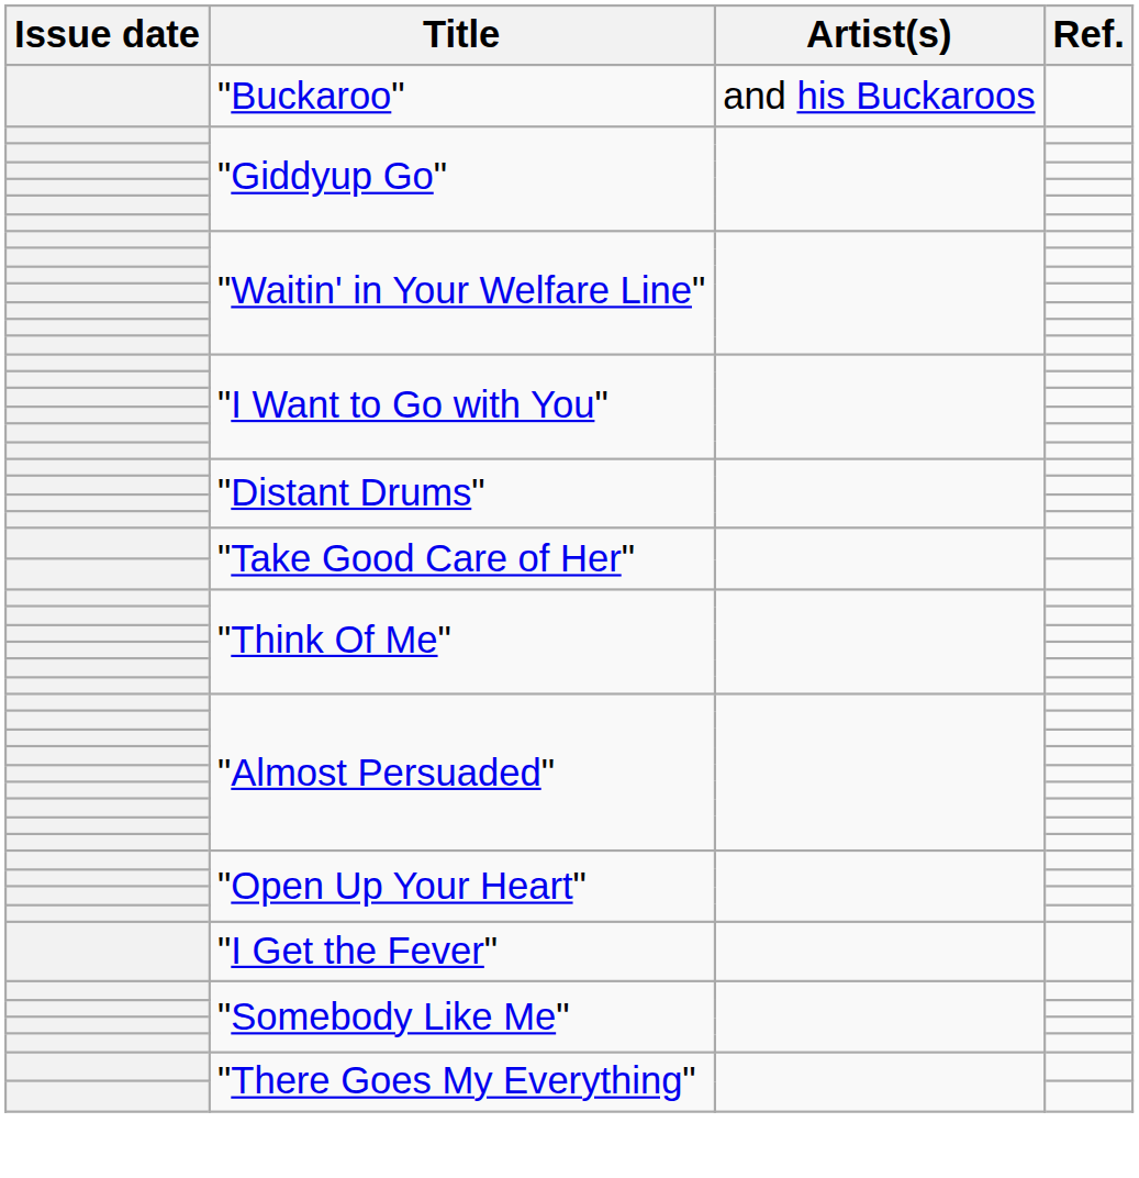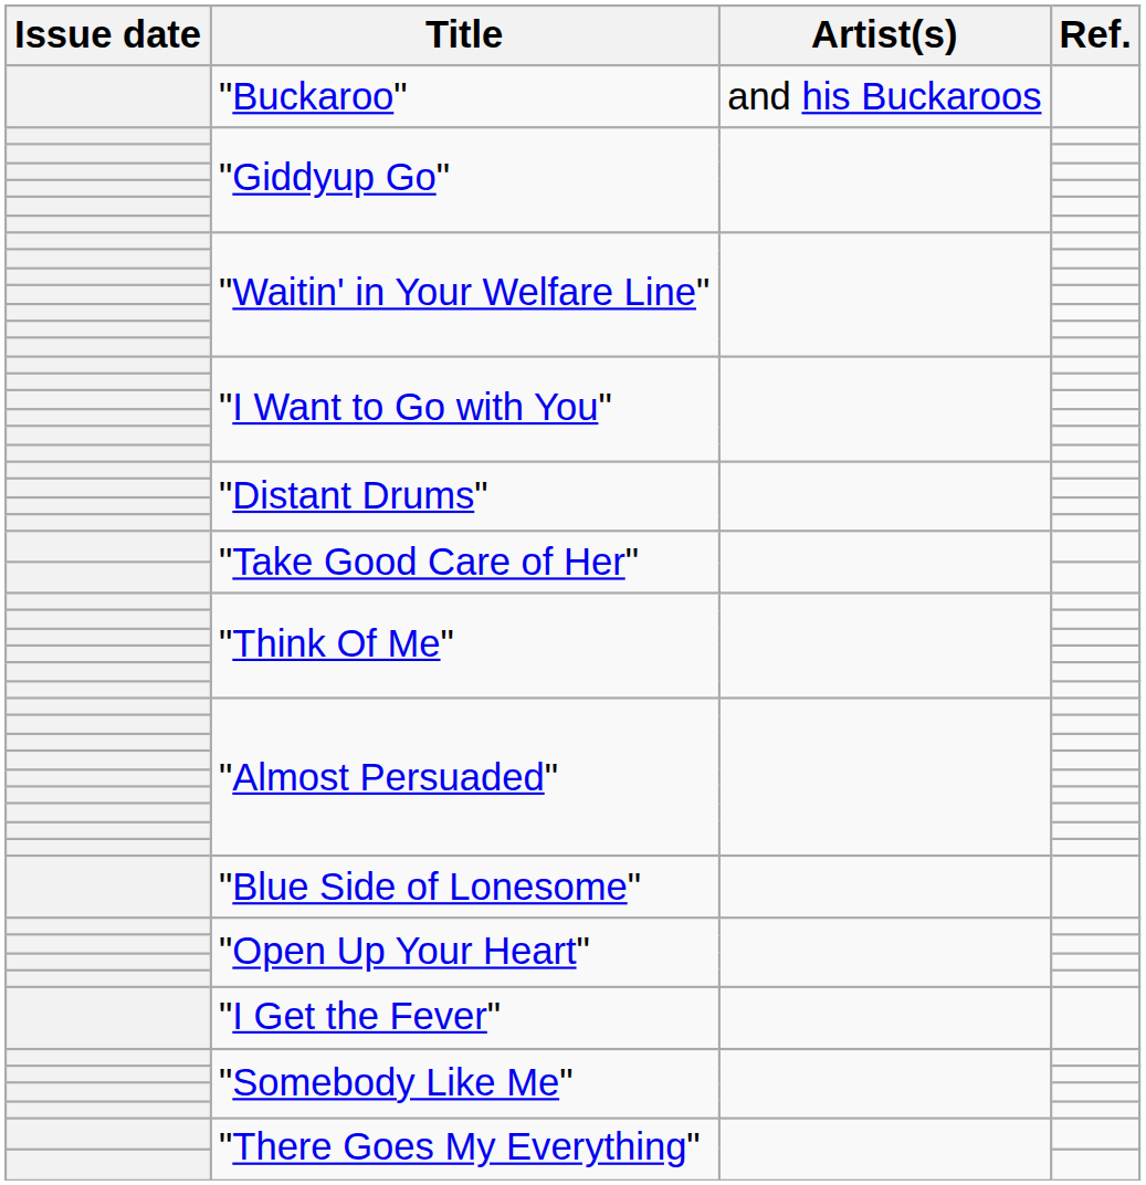 <table class="wikitable sortable plainrowheaders">
 <tr>
 <th scope=col>Issue date</th>
 <th scope=col>Title</th>
 <th scope=col>Artist(s)</th>
 <th scope=col class=unsortable>Ref.</th>
 </tr>
 <tr>
 <th scope=row></th>
 <td rowspan="1">"<a href='#'>Buckaroo</a>"</td>
 <td rowspan="1"> and <a href='#'>his Buckaroos</a></td>
 <td rowspan="1" align=center></td>
 </tr>
 <tr>
 <th scope=row></th>
 <td rowspan="6">"<a href='#'>Giddyup Go</a>"</td>
 <td rowspan="6"></td>
 <td rowspan="1" align=center></td>
 </tr>
 <tr>
 <th scope=row></th>
 <td rowspan="1" align=center></td>
 </tr>
 <tr>
 <th scope=row></th>
 <td rowspan="1" align=center></td>
 </tr>
 <tr>
 <th scope=row></th>
 <td rowspan="1" align=center></td>
 </tr>
 <tr>
 <th scope=row></th>
 <td rowspan="1" align=center></td>
 </tr>
 <tr>
 <th scope=row></th>
 <td rowspan="1" align=center></td>
 </tr>
 <tr>
 <th scope=row></th>
 <td rowspan="7">"<a href='#'>Waitin' in Your Welfare Line</a>"</td>
 <td rowspan="7"></td>
 <td rowspan="1" align=center></td>
 </tr>
 <tr>
 <th scope=row></th>
 <td rowspan="1" align=center></td>
 </tr>
 <tr>
 <th scope=row></th>
 <td rowspan="1" align=center></td>
 </tr>
 <tr>
 <th scope=row></th>
 <td rowspan="1" align=center></td>
 </tr>
 <tr>
 <th scope=row></th>
 <td rowspan="1" align=center></td>
 </tr>
 <tr>
 <th scope=row></th>
 <td rowspan="1" align=center></td>
 </tr>
 <tr>
 <th scope=row></th>
 <td rowspan="1" align=center></td>
 </tr>
 <tr>
 <th scope=row></th>
 <td rowspan="6">"<a href='#'>I Want to Go with You</a>"</td>
 <td rowspan="6"></td>
 <td rowspan="1" align=center></td>
 </tr>
 <tr>
 <th scope=row></th>
 <td rowspan="1" align=center></td>
 </tr>
 <tr>
 <th scope=row></th>
 <td rowspan="1" align=center></td>
 </tr>
 <tr>
 <th scope=row></th>
 <td rowspan="1" align=center></td>
 </tr>
 <tr>
 <th scope=row></th>
 <td rowspan="1" align=center></td>
 </tr>
 <tr>
 <th scope=row></th>
 <td rowspan="1" align=center></td>
 </tr>
 <tr>
 <th scope=row></th>
 <td rowspan="4">"<a href='#'>Distant Drums</a>"</td>
 <td rowspan="4"></td>
 <td rowspan="1" align=center></td>
 </tr>
 <tr>
 <th scope=row></th>
 <td rowspan="1" align=center></td>
 </tr>
 <tr>
 <th scope=row></th>
 <td rowspan="1" align=center></td>
 </tr>
 <tr>
 <th scope=row></th>
 <td rowspan="1" align=center></td>
 </tr>
 <tr>
 <th scope=row></th>
 <td rowspan="2">"<a href='#'>Take Good Care of Her</a>"</td>
 <td rowspan="2"></td>
 <td rowspan="1" align=center></td>
 </tr>
 <tr>
 <th scope=row></th>
 <td rowspan="1" align=center></td>
 </tr>
 <tr>
 <th scope=row></th>
 <td rowspan="6">"<a href='#'>Think Of Me</a>"</td>
 <td rowspan="6"></td>
 <td rowspan="1" align=center></td>
 </tr>
 <tr>
 <th scope=row></th>
 <td rowspan="1" align=center></td>
 </tr>
 <tr>
 <th scope=row></th>
 <td rowspan="1" align=center></td>
 </tr>
 <tr>
 <th scope=row></th>
 <td rowspan="1" align=center></td>
 </tr>
 <tr>
 <th scope=row></th>
 <td rowspan="1" align=center></td>
 </tr>
 <tr>
 <th scope=row></th>
 <td rowspan="1" align=center></td>
 </tr>
 <tr>
 <th scope=row></th>
 <td rowspan="9">"<a href='#'>Almost Persuaded</a>"</td>
 <td rowspan="9"></td>
 <td rowspan="1" align=center></td>
 </tr>
 <tr>
 <th scope=row></th>
 <td rowspan="1" align=center></td>
 </tr>
 <tr>
 <th scope=row></th>
 <td rowspan="1" align=center></td>
 </tr>
 <tr>
 <th scope=row></th>
 <td rowspan="1" align=center></td>
 </tr>
 <tr>
 <th scope=row></th>
 <td rowspan="1" align=center></td>
 </tr>
 <tr>
 <th scope=row></th>
 <td rowspan="1" align=center></td>
 </tr>
 <tr>
 <th scope=row></th>
 <td rowspan="1" align=center></td>
 </tr>
 <tr>
 <th scope=row></th>
 <td rowspan="1" align=center></td>
 </tr>
 <tr>
 <th scope=row></th>
 <td rowspan="1" align=center></td>
 </tr>
 <tr>
 <th scope=row></th>
+<td rowspan="1">"<a href='#'>Blue Side of Lonesome</a>"</td>
+<td rowspan="1"></td>
+<td rowspan="1" align=center></td>
+</tr>
+<tr>
+<th scope=row></th>
 <td rowspan="4">"<a href='#'>Open Up Your Heart</a>"</td>
 <td rowspan="4"></td>
 <td rowspan="1" align=center></td>
 </tr>
 <tr>
 <th scope=row></th>
 <td rowspan="1" align=center></td>
 </tr>
 <tr>
 <th scope=row></th>
 <td rowspan="1" align=center></td>
 </tr>
 <tr>
 <th scope=row></th>
 <td rowspan="1" align=center></td>
 </tr>
 <tr>
 <th scope=row></th>
 <td rowspan="1">"<a href='#'>I Get the Fever</a>"</td>
 <td rowspan="1"></td>
 <td rowspan="1" align=center></td>
 </tr>
 <tr>
 <th scope=row></th>
 <td rowspan="4">"<a href='#'>Somebody Like Me</a>"</td>
 <td rowspan="4"></td>
 <td rowspan="1" align=center></td>
 </tr>
 <tr>
 <th scope=row></th>
 <td rowspan="1" align=center></td>
 </tr>
 <tr>
 <th scope=row></th>
 <td rowspan="1" align=center></td>
 </tr>
 <tr>
 <th scope=row></th>
 <td rowspan="1" align=center></td>
 </tr>
 <tr>
 <th scope=row></th>
 <td rowspan="2">"<a href='#'>There Goes My Everything</a>"</td>
 <td rowspan="2"></td>
 <td rowspan="1" align=center></td>
 </tr>
 <tr>
 <th scope=row></th>
 <td rowspan="1" align=center></td>
 </tr>
 </table>
